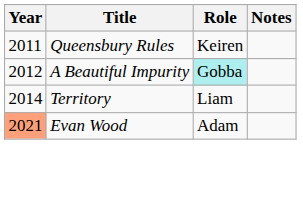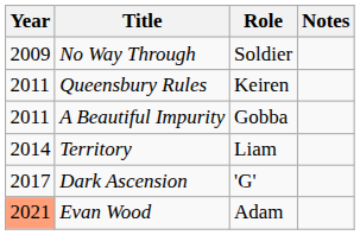 <table class="wikitable sortable">
 <tr>
 <th>Year</th>
 <th>Title</th>
 <th>Role</th>
 <th class="unsortable">Notes</th>
 </tr>
 <tr>
+<td>2009</td>
+<td><em>No Way Through</em></td>
+<td>Soldier</td>
+<td></td>
+</tr>
+<tr>
 <td>2011</td>
 <td><em>Queensbury Rules</em></td>
 <td>Keiren</td>
 <td></td>
 </tr>
 <tr>
-<td>2012</td>
+<td>2011</td>
 <td><em>A Beautiful Impurity</em></td>
-<td style="background: paleturquoise;">Gobba</td>
+<td>Gobba</td>
 <td></td>
 </tr>
 <tr>
 <td>2014</td>
 <td><em>Territory</em></td>
 <td>Liam</td>
 <td></td>
 </tr>
 <tr>
+<td>2017</td>
+<td><em>Dark Ascension </em></td>
+<td>'G'</td>
+<td></td>
+</tr>
+<tr>
 <td style="background: lightsalmon;">2021</td>
 <td><em>Evan Wood</em></td>
 <td>Adam</td>
 <td></td>
 </tr>
 </table>
